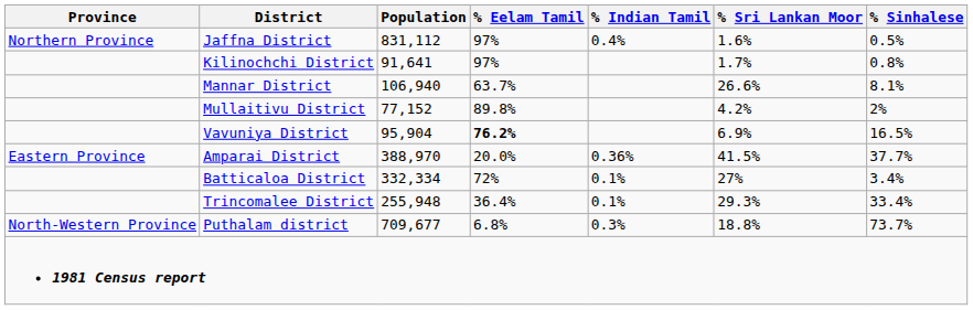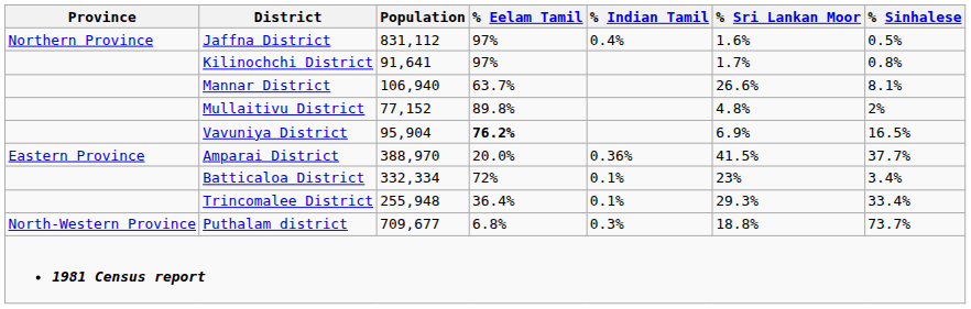 <table class="wikitable">
 <tr>
 <th>Province</th>
 <th>District</th>
 <th>Population</th>
 <th>% <a href='#'>Eelam Tamil</a></th>
 <th>% <a href='#'>Indian Tamil</a></th>
 <th>% <a href='#'>Sri Lankan Moor</a></th>
 <th>% <a href='#'>Sinhalese</a></th>
 </tr>
 <tr>
 <td><a href='#'>Northern Province</a></td>
 <td><a href='#'>Jaffna District</a></td>
 <td>831,112</td>
 <td>97%</td>
 <td>0.4%</td>
 <td>1.6%</td>
 <td>0.5%</td>
 </tr>
 <tr>
 <td></td>
 <td><a href='#'>Kilinochchi District</a></td>
 <td>91,641</td>
 <td>97%</td>
 <td></td>
 <td>1.7%</td>
 <td>0.8%</td>
 </tr>
 <tr>
 <td></td>
 <td><a href='#'>Mannar District</a></td>
 <td>106,940</td>
 <td>63.7%</td>
 <td></td>
 <td>26.6%</td>
 <td>8.1%</td>
 </tr>
 <tr>
 <td></td>
 <td><a href='#'>Mullaitivu District</a></td>
 <td>77,152</td>
 <td>89.8%</td>
 <td></td>
-<td>4.2%</td>
+<td>4.8%</td>
 <td>2%</td>
 </tr>
 <tr>
 <td></td>
 <td><a href='#'>Vavuniya District</a></td>
 <td>95,904</td>
 <td><strong>76.2%</strong></td>
 <td></td>
 <td>6.9%</td>
 <td>16.5%</td>
 </tr>
 <tr>
 <td><a href='#'>Eastern Province</a></td>
 <td><a href='#'>Amparai District</a></td>
 <td>388,970</td>
 <td>20.0%</td>
 <td>0.36%</td>
 <td>41.5%</td>
 <td>37.7%</td>
 </tr>
 <tr>
 <td></td>
 <td><a href='#'>Batticaloa District</a></td>
 <td>332,334</td>
 <td>72%</td>
 <td>0.1%</td>
-<td>27%</td>
+<td>23%</td>
 <td>3.4%</td>
 </tr>
 <tr>
 <td></td>
 <td><a href='#'>Trincomalee District</a></td>
 <td>255,948</td>
 <td>36.4%</td>
 <td>0.1%</td>
 <td>29.3%</td>
 <td>33.4%</td>
 </tr>
 <tr>
 <td><a href='#'>North-Western Province</a></td>
 <td><a href='#'>Puthalam district</a></td>
 <td>709,677</td>
 <td>6.8%</td>
 <td>0.3%</td>
 <td>18.8%</td>
 <td>73.7%</td>
 </tr>
 <tr>
 <td colspan ="7"><br><ul><li><strong><em>1981<strong> Census report<em></li></ul></td>
 </tr>
 </table>
